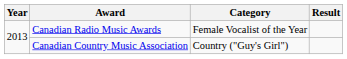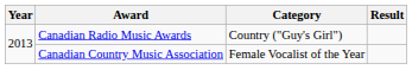 <table class="wikitable" style="text-align:left">
 <tr>
 <th>Year</th>
 <th>Award</th>
 <th>Category</th>
 <th>Result</th>
 </tr>
 <tr>
 <td rowspan="2">2013</td>
 <td><a href='#'>Canadian Radio Music Awards</a></td>
-<td>Female Vocalist of the Year</td>
+<td>Country ("Guy's Girl")</td>
 <td></td>
 </tr>
 <tr>
 <td><a href='#'>Canadian Country Music Association</a></td>
-<td>Country ("Guy's Girl")</td>
+<td>Female Vocalist of the Year</td>
 <td></td>
 </tr>
 </table>
